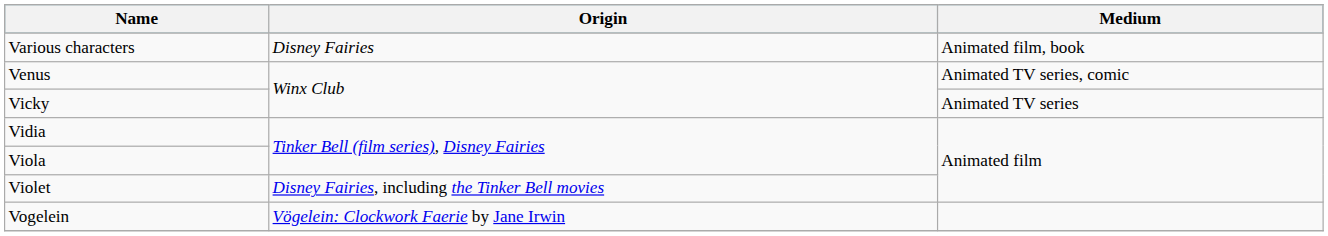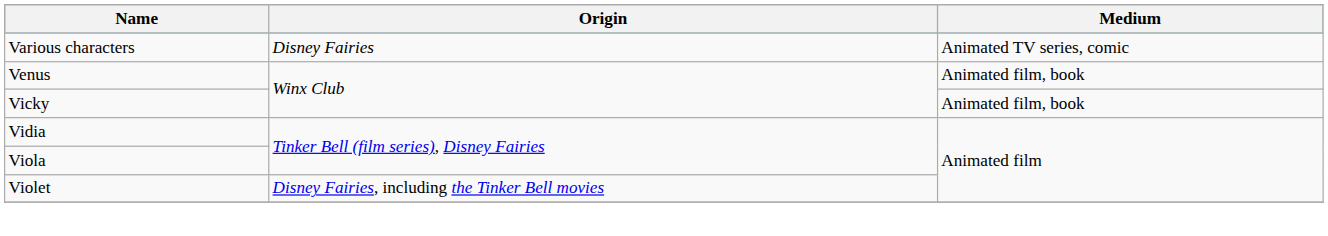 <table class="wikitable sortable" style="width:70%; font-size:90%;">
 <tr style="background:#115a6c;">
 <th>Name</th>
 <th>Origin</th>
 <th>Medium</th>
 </tr>
 <tr>
 <td>Various characters</td>
 <td><em>Disney Fairies</em></td>
-<td>Animated film, book</td>
+<td>Animated TV series, comic</td>
 </tr>
 <tr>
 <td>Venus</td>
 <td rowspan="2"><em>Winx Club</em></td>
-<td>Animated TV series, comic</td>
+<td>Animated film, book</td>
 </tr>
 <tr>
 <td>Vicky</td>
-<td>Animated TV series</td>
+<td>Animated film, book</td>
 </tr>
 <tr>
 <td>Vidia</td>
 <td rowspan="2"><em><a href='#'>Tinker Bell (film series)</a></em>, <em><a href='#'>Disney Fairies</a></em></td>
 <td rowspan="3">Animated film</td>
 </tr>
 <tr>
 <td>Viola</td>
 </tr>
 <tr>
 <td>Violet</td>
 <td><em><a href='#'>Disney Fairies</a></em>, including <em><a href='#'>the Tinker Bell movies</a></em></td>
 </tr>
 <tr>
-<td>Vogelein</td>
-<td><em><a href='#'>Vögelein: Clockwork Faerie</a></em> by <a href='#'>Jane Irwin</a></td>
-<td></td>
-</tr>
-<tr>
 </tr>
 </table>
